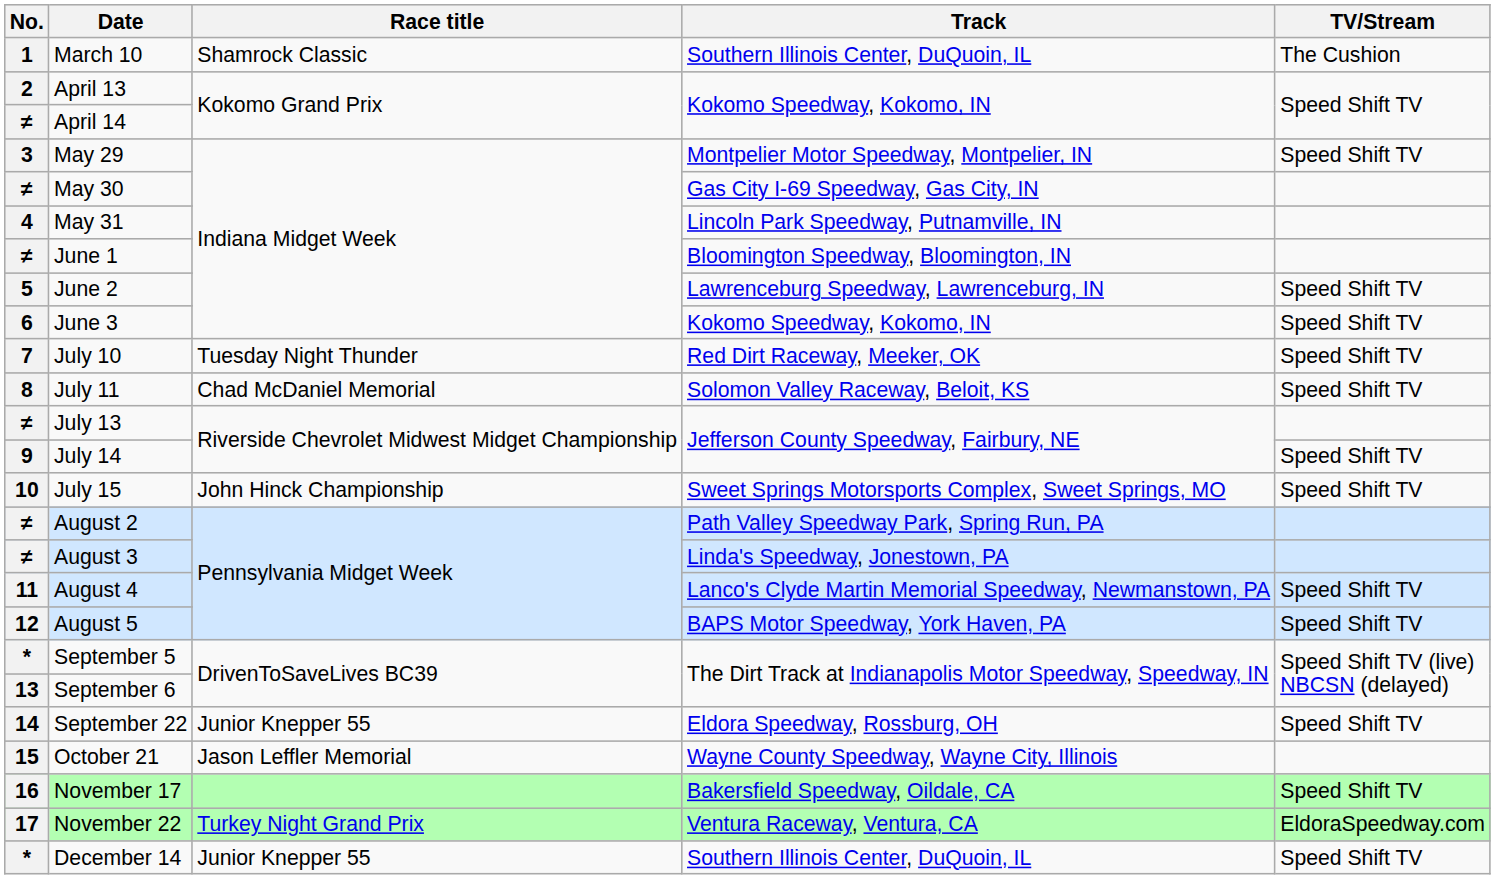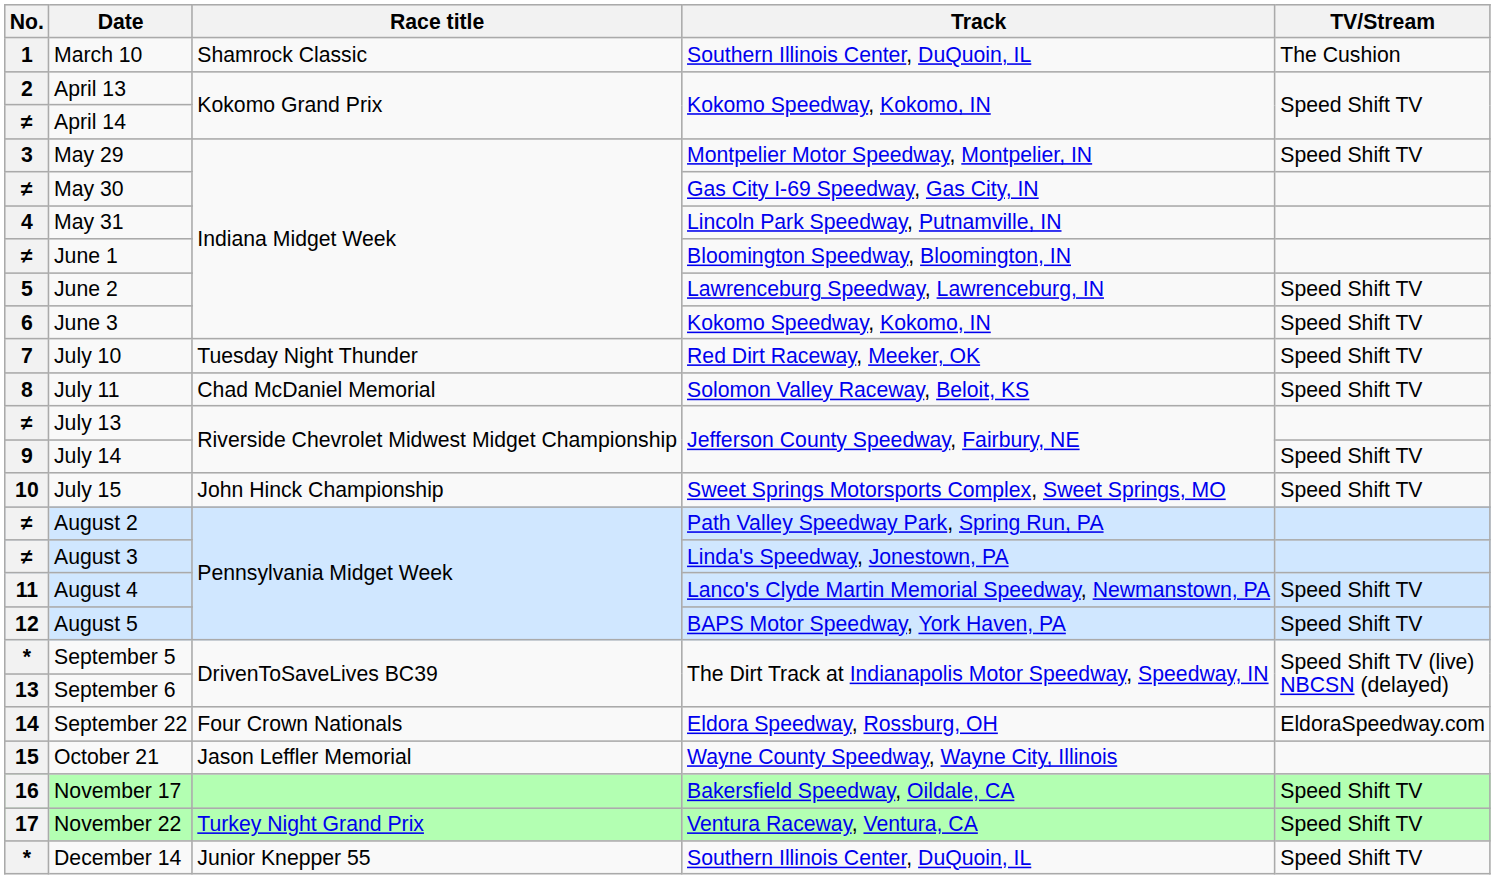 <table class="wikitable" style="font-size:85%;">
 <tr>
 <th>No.</th>
 <th>Date</th>
 <th>Race title</th>
 <th>Track</th>
 <th>TV/Stream</th>
 </tr>
 <tr>
 <th>1</th>
 <td>March 10</td>
 <td>Shamrock Classic</td>
 <td><a href='#'>Southern Illinois Center</a>, <a href='#'>DuQuoin, IL</a></td>
 <td>The Cushion</td>
 </tr>
 <tr>
 <th>2</th>
 <td>April 13</td>
 <td rowspan=2>Kokomo Grand Prix</td>
 <td rowspan=2><a href='#'>Kokomo Speedway</a>, <a href='#'>Kokomo, IN</a></td>
 <td rowspan=2>Speed Shift TV</td>
 </tr>
 <tr>
 <th>≠</th>
 <td>April 14</td>
 </tr>
 <tr>
 <th>3</th>
 <td>May 29</td>
 <td rowspan=6>Indiana Midget Week</td>
 <td><a href='#'>Montpelier Motor Speedway</a>, <a href='#'>Montpelier, IN</a></td>
 <td>Speed Shift TV</td>
 </tr>
 <tr>
 <th>≠</th>
 <td>May 30</td>
 <td><a href='#'>Gas City I-69 Speedway</a>, <a href='#'>Gas City, IN</a></td>
 <td></td>
 </tr>
 <tr>
 <th>4</th>
 <td>May 31</td>
 <td><a href='#'>Lincoln Park Speedway</a>, <a href='#'>Putnamville, IN</a></td>
 <td></td>
 </tr>
 <tr>
 <th>≠</th>
 <td>June 1</td>
 <td><a href='#'>Bloomington Speedway</a>, <a href='#'>Bloomington, IN</a></td>
 <td></td>
 </tr>
 <tr>
 <th>5</th>
 <td>June 2</td>
 <td><a href='#'>Lawrenceburg Speedway</a>, <a href='#'>Lawrenceburg, IN</a></td>
 <td>Speed Shift TV</td>
 </tr>
 <tr>
 <th>6</th>
 <td>June 3</td>
 <td><a href='#'>Kokomo Speedway</a>, <a href='#'>Kokomo, IN</a></td>
 <td>Speed Shift TV</td>
 </tr>
 <tr>
 <th>7</th>
 <td>July 10</td>
 <td>Tuesday Night Thunder</td>
 <td><a href='#'>Red Dirt Raceway</a>, <a href='#'>Meeker, OK</a></td>
 <td>Speed Shift TV</td>
 </tr>
 <tr>
 <th>8</th>
 <td>July 11</td>
 <td>Chad McDaniel Memorial</td>
 <td><a href='#'>Solomon Valley Raceway</a>, <a href='#'>Beloit, KS</a></td>
 <td>Speed Shift TV</td>
 </tr>
 <tr>
 <th>≠</th>
 <td>July 13</td>
 <td rowspan=2>Riverside Chevrolet Midwest Midget Championship</td>
 <td rowspan=2><a href='#'>Jefferson County Speedway</a>, <a href='#'>Fairbury, NE</a></td>
 <td></td>
 </tr>
 <tr>
 <th>9</th>
 <td>July 14</td>
 <td>Speed Shift TV</td>
 </tr>
 <tr>
 <th>10</th>
 <td>July 15</td>
 <td>John Hinck Championship</td>
 <td><a href='#'>Sweet Springs Motorsports Complex</a>, <a href='#'>Sweet Springs, MO</a></td>
 <td>Speed Shift TV</td>
 </tr>
 <tr style="background:#D0E7FF;">
 <th>≠</th>
 <td>August 2</td>
 <td rowspan=4>Pennsylvania Midget Week</td>
 <td><a href='#'>Path Valley Speedway Park</a>, <a href='#'>Spring Run, PA</a></td>
 <td></td>
 </tr>
 <tr style="background:#D0E7FF;">
 <th>≠</th>
 <td>August 3</td>
 <td><a href='#'>Linda's Speedway</a>, <a href='#'>Jonestown, PA</a></td>
 <td></td>
 </tr>
 <tr style="background:#D0E7FF;">
 <th>11</th>
 <td>August 4</td>
 <td><a href='#'>Lanco's Clyde Martin Memorial Speedway</a>, <a href='#'>Newmanstown, PA</a></td>
 <td>Speed Shift TV</td>
 </tr>
 <tr style="background:#D0E7FF;">
 <th>12</th>
 <td>August 5</td>
 <td><a href='#'>BAPS Motor Speedway</a>, <a href='#'>York Haven, PA</a></td>
 <td>Speed Shift TV</td>
 </tr>
 <tr>
 <th>*</th>
 <td>September 5</td>
 <td rowspan=2>DrivenToSaveLives BC39</td>
 <td rowspan=2>The Dirt Track at <a href='#'>Indianapolis Motor Speedway</a>, <a href='#'>Speedway, IN</a></td>
 <td rowspan=2>Speed Shift TV (live)<br><a href='#'>NBCSN</a> (delayed)</td>
 </tr>
 <tr>
 <th>13</th>
 <td>September 6</td>
 </tr>
 <tr>
 <th>14</th>
 <td>September 22</td>
-<td>Junior Knepper 55</td>
+<td>Four Crown Nationals</td>
 <td><a href='#'>Eldora Speedway</a>, <a href='#'>Rossburg, OH</a></td>
-<td>Speed Shift TV</td>
+<td>EldoraSpeedway.com</td>
 </tr>
 <tr>
 <th>15</th>
 <td>October 21</td>
 <td>Jason Leffler Memorial</td>
 <td><a href='#'>Wayne County Speedway</a>, <a href='#'>Wayne City, Illinois</a></td>
 <td></td>
 </tr>
 <tr style="background:#b3ffb2;">
 <th>16</th>
 <td>November 17</td>
 <td></td>
 <td><a href='#'>Bakersfield Speedway</a>, <a href='#'>Oildale, CA</a></td>
 <td>Speed Shift TV</td>
 </tr>
 <tr style="background:#b3ffb2;">
 <th>17</th>
 <td>November 22</td>
 <td><a href='#'>Turkey Night Grand Prix</a></td>
 <td><a href='#'>Ventura Raceway</a>, <a href='#'>Ventura, CA</a></td>
-<td>EldoraSpeedway.com</td>
+<td>Speed Shift TV</td>
 </tr>
 <tr>
 <th>*</th>
 <td>December 14</td>
 <td>Junior Knepper 55</td>
 <td><a href='#'>Southern Illinois Center</a>, <a href='#'>DuQuoin, IL</a></td>
 <td>Speed Shift TV</td>
 </tr>
 </table>
